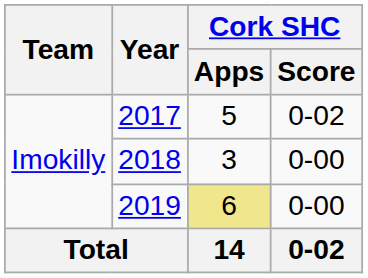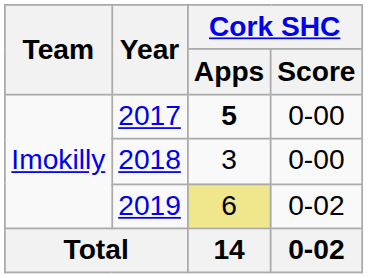 <table class="wikitable" style="text-align:center">
 <tr>
 <th rowspan="2">Team</th>
 <th rowspan="2">Year</th>
 <th colspan="2"><a href='#'>Cork SHC</a></th>
 </tr>
 <tr>
 <th>Apps</th>
 <th>Score</th>
 </tr>
 <tr>
 <td rowspan="3"><a href='#'>Imokilly</a></td>
 <td><a href='#'>2017</a></td>
-<td>5</td>
-<td>0-02</td>
+<td><strong>5</strong></td>
+<td>0-00</td>
 </tr>
 <tr>
 <td><a href='#'>2018</a></td>
 <td>3</td>
 <td>0-00</td>
 </tr>
 <tr>
 <td><a href='#'>2019</a></td>
 <td style="background: khaki;">6</td>
-<td>0-00</td>
+<td>0-02</td>
 </tr>
 <tr>
 <th colspan="2">Total</th>
 <th>14</th>
 <th>0-02</th>
 </tr>
 </table>
